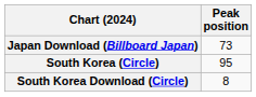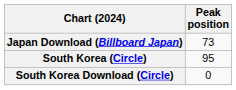 <table class="wikitable sortable plainrowheaders" style="text-align:center">
 <tr>
 <th scope="col">Chart (2024)</th>
 <th scope="col">Peak<br>position</th>
 </tr>
 <tr>
 <th scope="row">Japan Download (<em><a href='#'>Billboard Japan</a></em>)</th>
 <td>73</td>
 </tr>
 <tr>
 <th scope="row">South Korea  (<a href='#'>Circle</a>)</th>
 <td>95</td>
 </tr>
 <tr>
 <th scope="row">South Korea Download (<a href='#'>Circle</a>)</th>
-<td>8</td>
+<td>0</td>
 </tr>
 </table>
